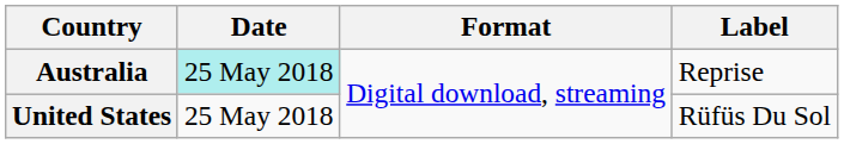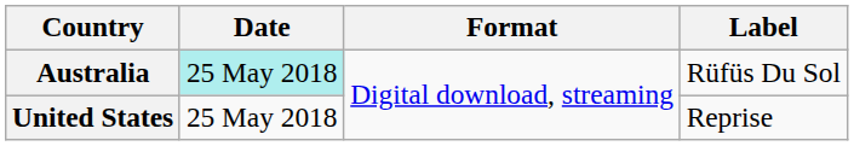 <table class="wikitable plainrowheaders">
 <tr>
 <th scope="col">Country</th>
 <th scope="col">Date</th>
 <th scope="col">Format</th>
 <th scope="col">Label</th>
 </tr>
 <tr>
 <th scope="row">Australia</th>
 <td style="background: paleturquoise;">25 May 2018</td>
 <td rowspan="2"><a href='#'>Digital download</a>, <a href='#'>streaming</a></td>
-<td>Reprise</td>
+<td>Rüfüs Du Sol</td>
 </tr>
 <tr>
 <th scope="row">United States</th>
 <td>25 May 2018</td>
-<td>Rüfüs Du Sol</td>
+<td>Reprise</td>
 </tr>
 </table>
